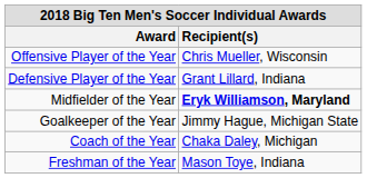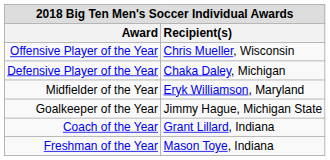 <table class="wikitable" style="white-space:nowrap; font-size:90%;">
 <tr>
 <td colspan="7" style="text-align:center; background:#ddd;"><strong>2018 Big Ten Men's Soccer Individual Awards</strong></td>
 </tr>
 <tr>
 <th style="text-align:right;">Award</th>
 <th style="text-align:left;">Recipient(s)</th>
 </tr>
 <tr>
 <td style="text-align:right;"><a href='#'>Offensive Player of the Year</a></td>
 <td style="text-align:left;"><a href='#'>Chris Mueller</a>, Wisconsin</td>
 </tr>
 <tr>
 <td style="text-align:right;"><a href='#'>Defensive Player of the Year</a></td>
-<td style="text-align:left;"><a href='#'>Grant Lillard</a>, Indiana</td>
+<td style="text-align:left;"><a href='#'>Chaka Daley</a>, Michigan</td>
 </tr>
 <tr>
 <td style="text-align:right;">Midfielder of the Year</td>
-<td style="text-align:left;"><strong><a href='#'>Eryk Williamson</a>, Maryland</strong></td>
+<td style="text-align:left;"><a href='#'>Eryk Williamson</a>, Maryland</td>
 </tr>
 <tr>
 <td style="text-align:right;">Goalkeeper of the Year</td>
 <td style="text-align:left;">Jimmy Hague, Michigan State</td>
 </tr>
 <tr>
 <td style="text-align:right;"><a href='#'>Coach of the Year</a></td>
-<td style="text-align:left;"><a href='#'>Chaka Daley</a>, Michigan</td>
+<td style="text-align:left;"><a href='#'>Grant Lillard</a>, Indiana</td>
 </tr>
 <tr>
 <td style="text-align:right;"><a href='#'>Freshman of the Year</a></td>
 <td style="text-align:left;"><a href='#'>Mason Toye</a>, Indiana</td>
 </tr>
 </table>
